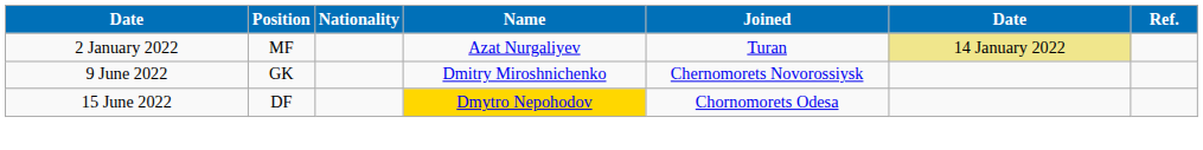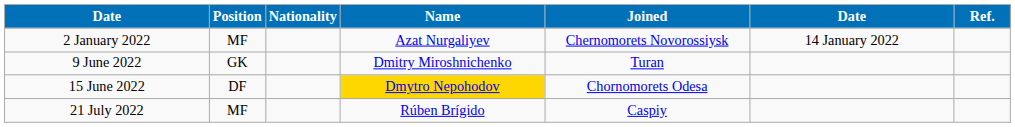 <table class="wikitable"  style="text-align:center; font-size:90%; ">
 <tr>
 <th style="background:#0070B8; color:#FFFFFF; width:200px;">Date</th>
 <th style="background:#0070B8; color:#FFFFFF; width:50px;">Position</th>
 <th style="background:#0070B8; color:#FFFFFF; width:50px;">Nationality</th>
 <th style="background:#0070B8; color:#FFFFFF; width:200px;">Name</th>
 <th style="background:#0070B8; color:#FFFFFF; width:200px;">Joined</th>
 <th style="background:#0070B8; color:#FFFFFF; width:200px;">Date</th>
 <th style="background:#0070B8; color:#FFFFFF; width:50px;">Ref.</th>
 </tr>
 <tr>
 <td>2 January 2022</td>
 <td>MF</td>
 <td></td>
 <td><a href='#'>Azat Nurgaliyev</a></td>
-<td><a href='#'>Turan</a></td>
-<td style="background: khaki;">14 January 2022</td>
+<td><a href='#'>Chernomorets Novorossiysk</a></td>
+<td>14 January 2022</td>
 <td></td>
 </tr>
 <tr>
 <td>9 June 2022</td>
 <td>GK</td>
 <td></td>
 <td><a href='#'>Dmitry Miroshnichenko</a></td>
-<td><a href='#'>Chernomorets Novorossiysk</a></td>
+<td><a href='#'>Turan</a></td>
 <td></td>
 <td></td>
 </tr>
 <tr>
 <td>15 June 2022</td>
 <td>DF</td>
 <td></td>
 <td style="background: gold;"><a href='#'>Dmytro Nepohodov</a></td>
 <td><a href='#'>Chornomorets Odesa</a></td>
 <td></td>
 <td></td>
 </tr>
+<tr>
+<td>21 July 2022</td>
+<td>MF</td>
+<td></td>
+<td><a href='#'>Rúben Brígido</a></td>
+<td><a href='#'>Caspiy</a></td>
+<td></td>
+<td></td>
+</tr>
 </table>
